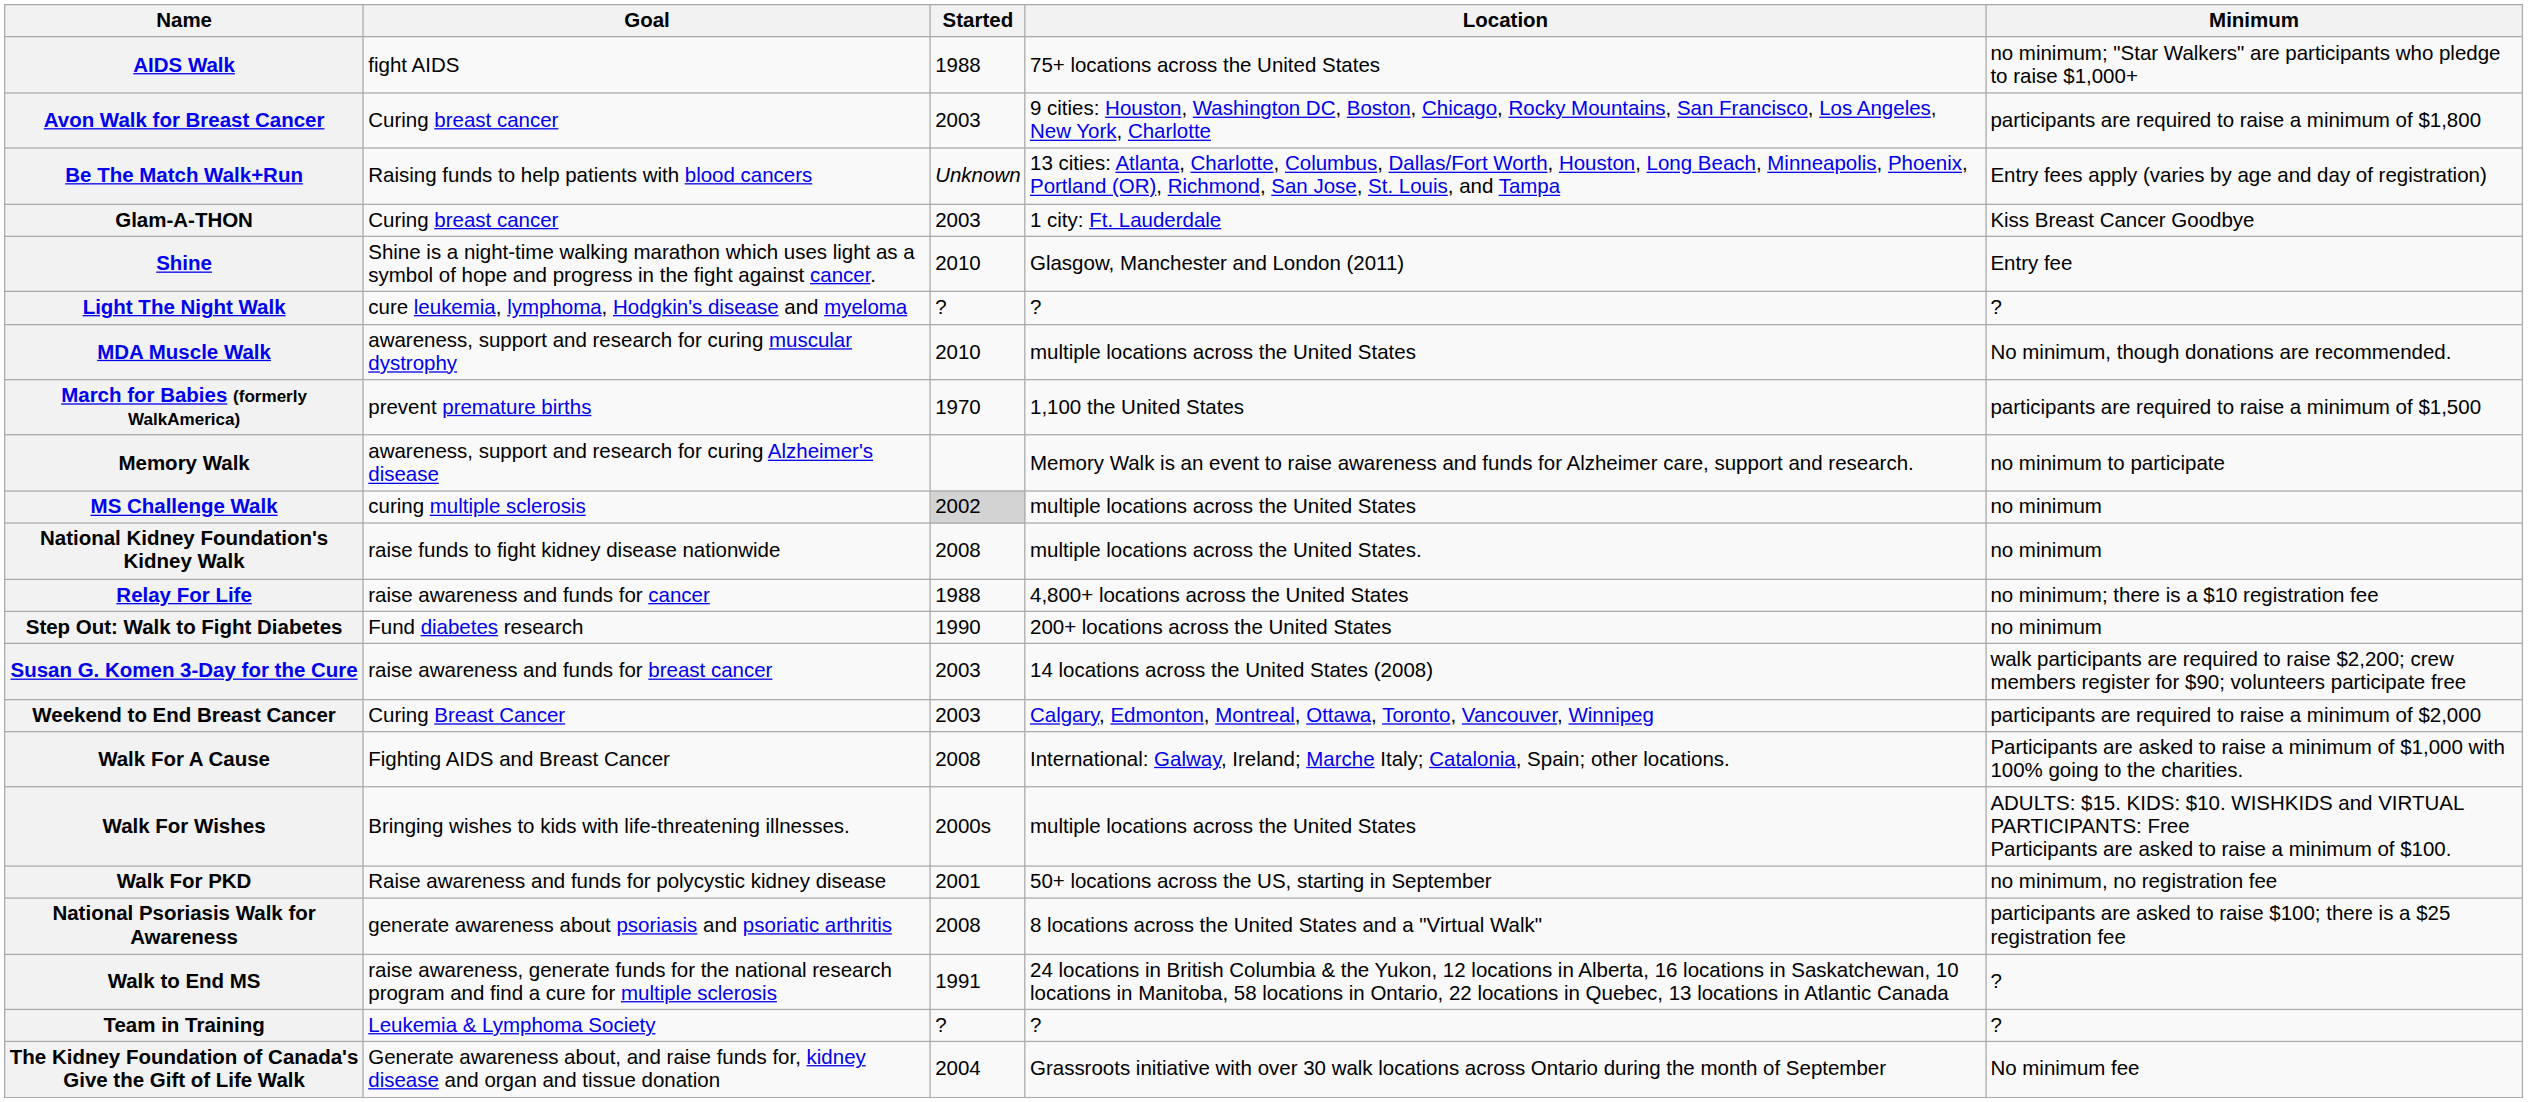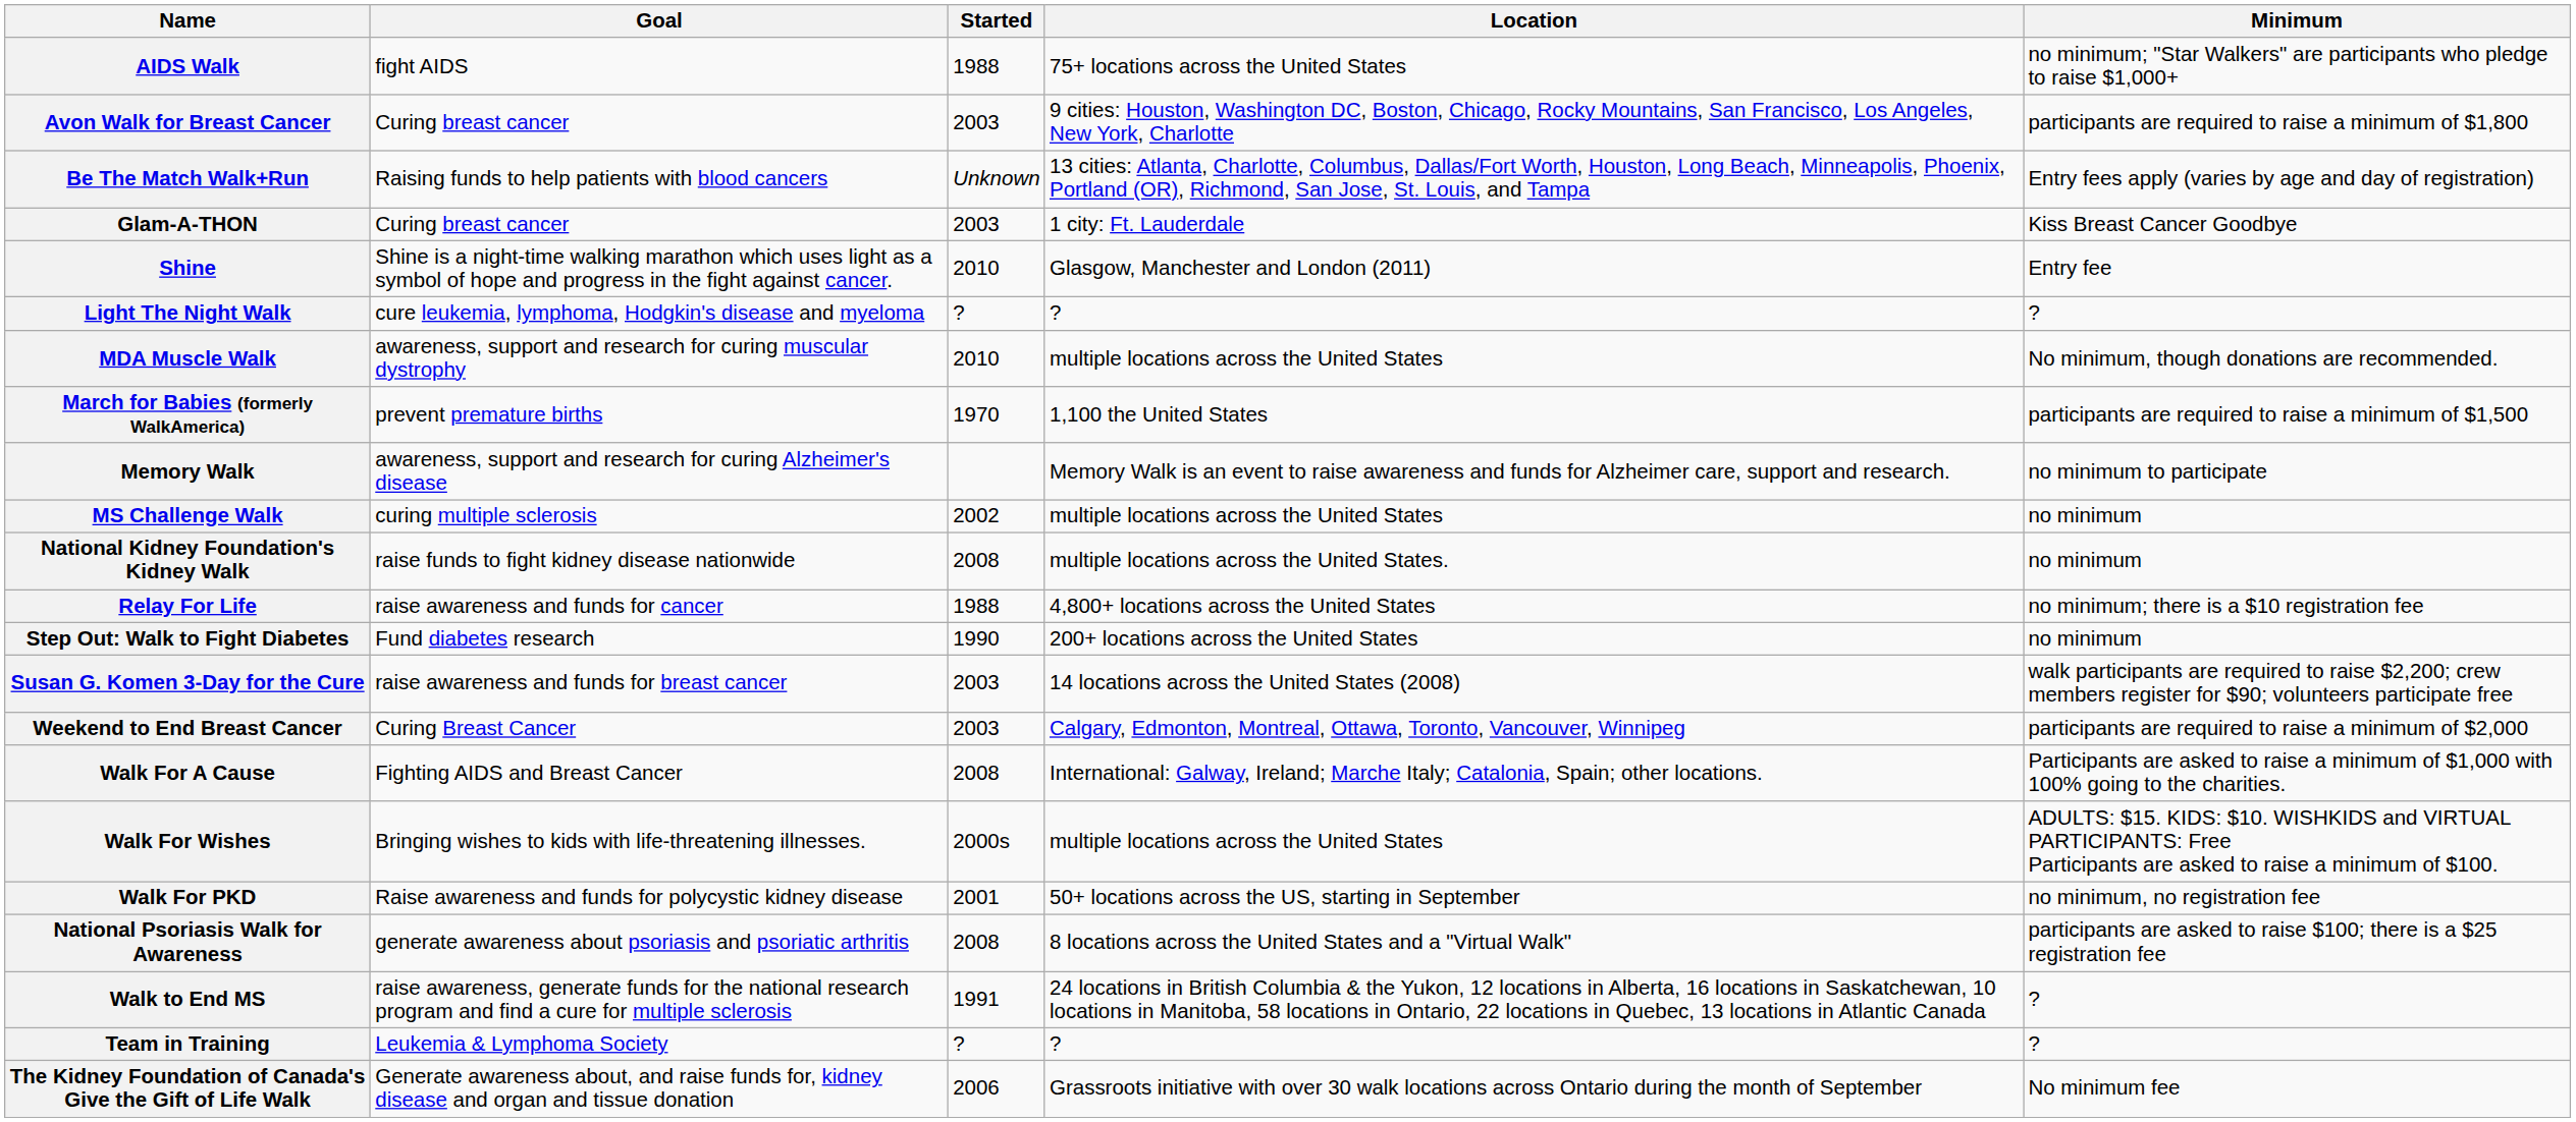 <table class="wikitable">
 <tr>
 <th>Name</th>
 <th>Goal</th>
 <th>Started</th>
 <th>Location</th>
 <th>Minimum</th>
 </tr>
 <tr>
 <th><a href='#'>AIDS Walk</a></th>
 <td>fight AIDS</td>
 <td>1988</td>
 <td>75+ locations across the United States</td>
 <td>no minimum; "Star Walkers" are participants who pledge to raise $1,000+</td>
 </tr>
 <tr>
 <th><a href='#'>Avon Walk for Breast Cancer</a></th>
 <td>Curing <a href='#'>breast cancer</a></td>
 <td>2003</td>
 <td>9 cities: <a href='#'>Houston</a>, <a href='#'>Washington DC</a>, <a href='#'>Boston</a>, <a href='#'>Chicago</a>, <a href='#'>Rocky Mountains</a>, <a href='#'>San Francisco</a>, <a href='#'>Los Angeles</a>, <a href='#'>New York</a>, <a href='#'>Charlotte</a></td>
 <td>participants are required to raise a minimum of $1,800</td>
 </tr>
 <tr>
 <th><a href='#'>Be The Match Walk+Run</a></th>
 <td>Raising funds to help patients with <a href='#'>blood cancers</a></td>
 <td><em>Unknown</em></td>
 <td>13 cities: <a href='#'>Atlanta</a>, <a href='#'>Charlotte</a>, <a href='#'>Columbus</a>, <a href='#'>Dallas/Fort Worth</a>, <a href='#'>Houston</a>, <a href='#'>Long Beach</a>, <a href='#'>Minneapolis</a>, <a href='#'>Phoenix</a>, <a href='#'>Portland (OR)</a>, <a href='#'>Richmond</a>, <a href='#'>San Jose</a>, <a href='#'>St. Louis</a>, and <a href='#'>Tampa</a></td>
 <td>Entry fees apply (varies by age and day of registration)</td>
 </tr>
 <tr>
 <th>Glam-A-THON </th>
 <td>Curing <a href='#'>breast cancer</a></td>
 <td>2003</td>
 <td>1 city: <a href='#'>Ft. Lauderdale</a></td>
 <td>Kiss Breast Cancer Goodbye </td>
 </tr>
 <tr>
 <th><a href='#'>Shine</a></th>
 <td>Shine is a night-time walking marathon which uses light as a symbol of hope and progress in the fight against <a href='#'>cancer</a>.</td>
 <td>2010</td>
 <td>Glasgow, Manchester and London (2011)</td>
 <td>Entry fee</td>
 </tr>
 <tr>
 <th><a href='#'>Light The Night Walk</a></th>
 <td>cure <a href='#'>leukemia</a>, <a href='#'>lymphoma</a>, <a href='#'>Hodgkin's disease</a> and <a href='#'>myeloma</a></td>
 <td>?</td>
 <td>?</td>
 <td>?</td>
 </tr>
 <tr>
 <th><a href='#'>MDA Muscle Walk</a></th>
 <td>awareness, support and research for curing <a href='#'>muscular dystrophy</a></td>
 <td>2010</td>
 <td>multiple locations across the United States</td>
 <td>No minimum, though donations are recommended.</td>
 </tr>
 <tr>
 <th><a href='#'>March for Babies</a> <small>(formerly WalkAmerica)</small></th>
 <td>prevent <a href='#'>premature births</a></td>
 <td>1970</td>
 <td>1,100 the United States</td>
 <td>participants are required to raise a minimum of $1,500</td>
 </tr>
 <tr>
 <th>Memory Walk </th>
 <td>awareness, support and research for curing <a href='#'>Alzheimer's disease</a></td>
 <td></td>
 <td>Memory Walk is an event to raise awareness and funds for Alzheimer care, support and research.</td>
 <td>no minimum to participate</td>
 </tr>
 <tr>
 <th><a href='#'>MS Challenge Walk</a></th>
 <td>curing <a href='#'>multiple sclerosis</a></td>
-<td style="background: lightgrey;">2002</td>
+<td>2002</td>
 <td>multiple locations across the United States</td>
 <td>no minimum</td>
 </tr>
 <tr>
 <th>National Kidney Foundation's Kidney Walk</th>
 <td>raise funds to fight kidney disease nationwide</td>
 <td>2008</td>
 <td>multiple locations across the United States.</td>
 <td>no minimum</td>
 </tr>
 <tr>
 <th><a href='#'>Relay For Life</a></th>
 <td>raise awareness and funds for <a href='#'>cancer</a></td>
 <td>1988</td>
 <td>4,800+ locations across the United States</td>
 <td>no minimum; there is a $10 registration fee</td>
 </tr>
 <tr>
 <th>Step Out: Walk to Fight Diabetes</th>
 <td>Fund <a href='#'>diabetes</a> research</td>
 <td>1990</td>
 <td>200+ locations across the United States</td>
 <td>no minimum</td>
 </tr>
 <tr>
 <th><a href='#'>Susan G. Komen 3-Day for the Cure</a></th>
 <td>raise awareness and funds for <a href='#'>breast cancer</a></td>
 <td>2003</td>
 <td>14 locations across the United States (2008)</td>
 <td>walk participants are required to raise $2,200; crew members register for $90; volunteers participate free</td>
 </tr>
 <tr>
 <th>Weekend to End Breast Cancer</th>
 <td>Curing <a href='#'>Breast Cancer</a></td>
 <td>2003</td>
 <td><a href='#'>Calgary</a>, <a href='#'>Edmonton</a>, <a href='#'>Montreal</a>, <a href='#'>Ottawa</a>, <a href='#'>Toronto</a>, <a href='#'>Vancouver</a>, <a href='#'>Winnipeg</a></td>
 <td>participants are required to raise a minimum of $2,000</td>
 </tr>
 <tr>
 <th>Walk For A Cause</th>
 <td>Fighting AIDS and Breast Cancer</td>
 <td>2008</td>
 <td>International: <a href='#'>Galway</a>, Ireland; <a href='#'>Marche</a> Italy; <a href='#'>Catalonia</a>, Spain; other locations.</td>
 <td>Participants are asked to raise a minimum of $1,000 with 100% going to the charities.</td>
 </tr>
 <tr>
 <th>Walk For Wishes</th>
 <td>Bringing wishes to kids with life-threatening illnesses.</td>
 <td>2000s</td>
 <td>multiple locations across the United States</td>
 <td>ADULTS: $15. KIDS: $10. WISHKIDS and VIRTUAL PARTICIPANTS: Free <br>Participants are asked to raise a minimum of $100.</td>
 </tr>
 <tr>
 <th>Walk For PKD</th>
 <td>Raise awareness and funds for polycystic kidney disease</td>
 <td>2001</td>
 <td>50+ locations across the US, starting in September</td>
 <td>no minimum, no registration fee</td>
 </tr>
 <tr>
 <th>National Psoriasis Walk for Awareness</th>
 <td>generate awareness about <a href='#'>psoriasis</a> and <a href='#'>psoriatic arthritis</a></td>
 <td>2008</td>
 <td>8 locations across the United States and a "Virtual Walk"</td>
 <td>participants are asked to raise $100; there is a $25 registration fee</td>
 </tr>
 <tr>
 <th>Walk to End MS</th>
 <td>raise awareness, generate funds for the national research program and find a cure for <a href='#'>multiple sclerosis</a></td>
 <td>1991</td>
 <td>24 locations in British Columbia & the Yukon, 12 locations in Alberta, 16 locations in Saskatchewan, 10 locations in Manitoba, 58 locations in Ontario, 22 locations in Quebec, 13 locations in Atlantic Canada</td>
 <td>?</td>
 </tr>
 <tr>
 <th>Team in Training</th>
 <td><a href='#'>Leukemia & Lymphoma Society</a></td>
 <td>?</td>
 <td>?</td>
 <td>?</td>
 </tr>
 <tr>
 <th>The Kidney Foundation of Canada's Give the Gift of Life Walk</th>
 <td>Generate awareness about, and raise funds for, <a href='#'>kidney disease</a> and organ and tissue donation</td>
-<td>2004</td>
+<td>2006</td>
 <td>Grassroots initiative with over 30 walk locations across Ontario during the month of September</td>
 <td>No minimum fee</td>
 </tr>
 <tr>
 </tr>
 </table>
